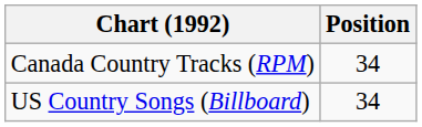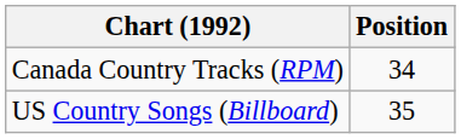 <table class="wikitable sortable">
 <tr>
 <th scope="col">Chart (1992)</th>
 <th scope="col">Position</th>
 </tr>
 <tr>
 <td>Canada Country Tracks (<em><a href='#'>RPM</a></em>)</td>
 <td align="center">34</td>
 </tr>
 <tr>
 <td>US <a href='#'>Country Songs</a> (<em><a href='#'>Billboard</a></em>)</td>
-<td align="center">34</td>
+<td align="center">35</td>
 </tr>
 </table>
